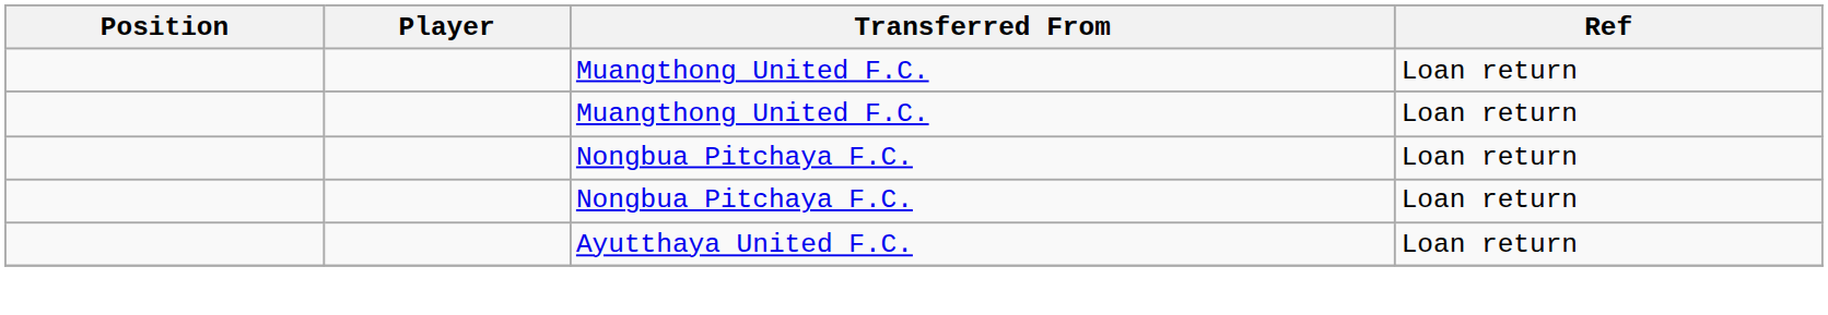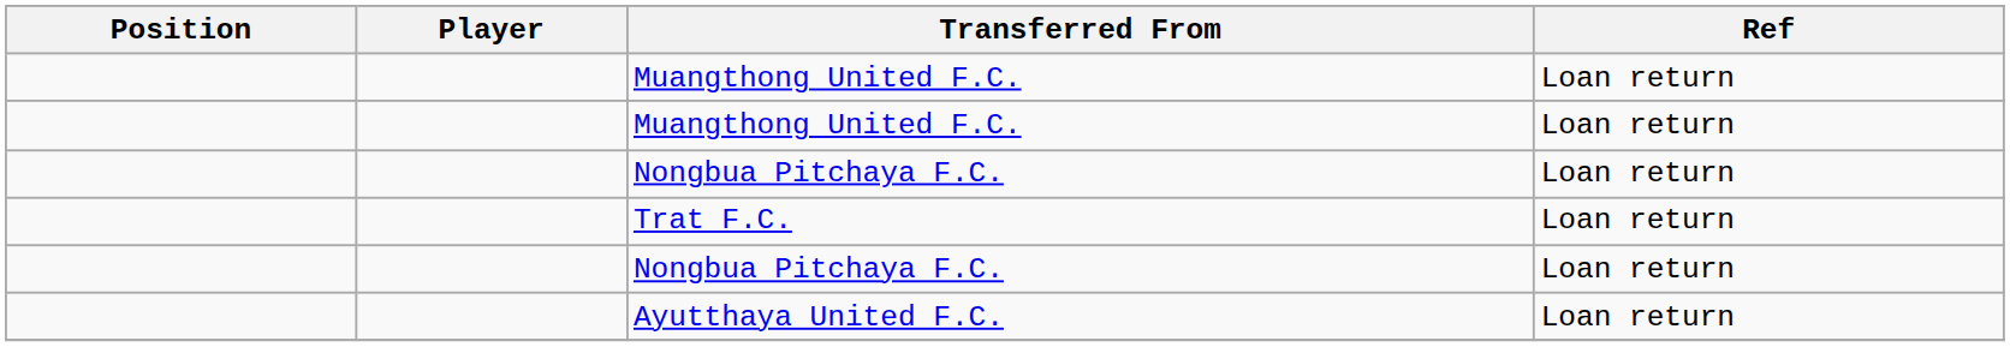 <table class="wikitable sortable" style="width:70%; text-align:center; font-size:100%; text-align:left;">
 <tr>
 <th><strong>Position</strong></th>
 <th><strong>Player</strong></th>
 <th><strong>Transferred From</strong></th>
 <th><strong>Ref</strong></th>
 </tr>
 <tr>
 <td></td>
 <td></td>
 <td> <a href='#'>Muangthong United F.C.</a></td>
 <td>Loan return</td>
 </tr>
 <tr>
 <td></td>
 <td></td>
 <td> <a href='#'>Muangthong United F.C.</a></td>
 <td>Loan return</td>
 </tr>
 <tr>
 <td></td>
 <td></td>
 <td> <a href='#'>Nongbua Pitchaya F.C.</a></td>
 <td>Loan return</td>
 </tr>
 <tr>
 <td></td>
 <td></td>
+<td> <a href='#'>Trat F.C.</a></td>
+<td>Loan return</td>
+</tr>
+<tr>
+<td></td>
+<td></td>
 <td> <a href='#'>Nongbua Pitchaya F.C.</a></td>
 <td>Loan return</td>
 </tr>
 <tr>
 <td></td>
 <td></td>
 <td> <a href='#'>Ayutthaya United F.C.</a></td>
 <td>Loan return</td>
 </tr>
 <tr>
 </tr>
 </table>
